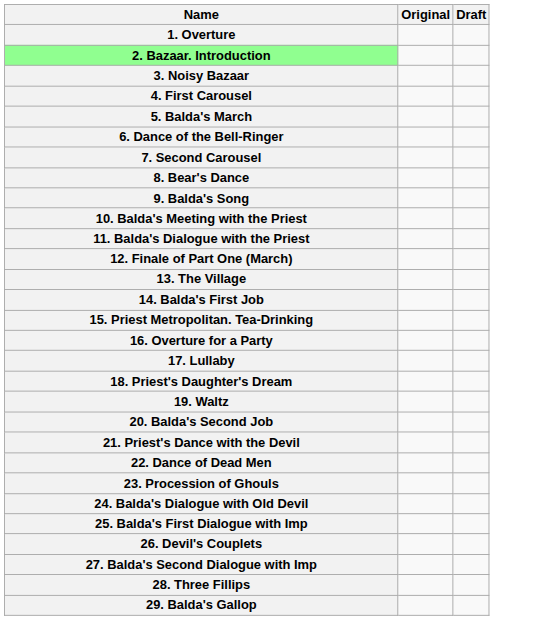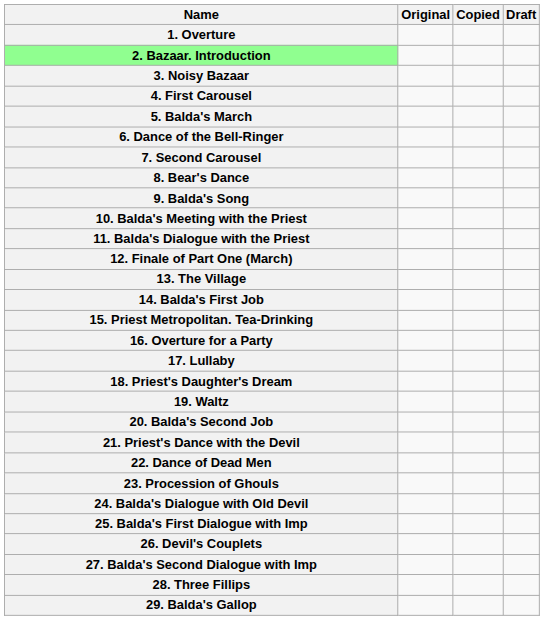 <table class="wikitable sortable" style="font-size: 85%; text-align: center; width: auto;">
 <tr>
 <th style="width:30em">Name</th>
 <th>Original</th>
+<th>Copied</th>
 <th>Draft</th>
 </tr>
 <tr>
 <th>1. Overture</th>
+<td></td>
 <td></td>
 <td></td>
 </tr>
 <tr>
 <th style="background: #90FF90" >2. Bazaar. Introduction</th>
 <td></td>
 <td></td>
+<td></td>
 </tr>
 <tr>
 <th>3. Noisy Bazaar</th>
+<td></td>
 <td></td>
 <td></td>
 </tr>
 <tr>
 <th>4. First Carousel</th>
 <td></td>
 <td></td>
+<td></td>
 </tr>
 <tr>
 <th>5. Balda's March</th>
+<td></td>
 <td></td>
 <td></td>
 </tr>
 <tr>
 <th>6. Dance of the Bell-Ringer</th>
 <td></td>
 <td></td>
+<td></td>
 </tr>
 <tr>
 <th>7. Second Carousel</th>
+<td></td>
 <td></td>
 <td></td>
 </tr>
 <tr>
 <th>8. Bear's Dance</th>
 <td></td>
 <td></td>
+<td></td>
 </tr>
 <tr>
 <th>9. Balda's Song</th>
+<td></td>
 <td></td>
 <td></td>
 </tr>
 <tr>
 <th>10. Balda's Meeting with the Priest</th>
 <td></td>
 <td></td>
+<td></td>
 </tr>
 <tr>
 <th>11. Balda's Dialogue with the Priest</th>
+<td></td>
 <td></td>
 <td></td>
 </tr>
 <tr>
 <th>12. Finale of Part One (March)</th>
 <td></td>
 <td></td>
+<td></td>
 </tr>
 <tr>
 <th>13. The Village</th>
+<td></td>
 <td></td>
 <td></td>
 </tr>
 <tr>
 <th>14. Balda's First Job</th>
 <td></td>
 <td></td>
+<td></td>
 </tr>
 <tr>
 <th>15. Priest Metropolitan. Tea-Drinking</th>
+<td></td>
 <td></td>
 <td></td>
 </tr>
 <tr>
 <th>16. Overture for a Party</th>
 <td></td>
 <td></td>
+<td></td>
 </tr>
 <tr>
 <th>17. Lullaby</th>
+<td></td>
 <td></td>
 <td></td>
 </tr>
 <tr>
 <th>18. Priest's Daughter's Dream</th>
 <td></td>
 <td></td>
+<td></td>
 </tr>
 <tr>
 <th>19. Waltz</th>
+<td></td>
 <td></td>
 <td></td>
 </tr>
 <tr>
 <th>20. Balda's Second Job</th>
 <td></td>
 <td></td>
+<td></td>
 </tr>
 <tr>
 <th>21. Priest's Dance with the Devil</th>
+<td></td>
 <td></td>
 <td></td>
 </tr>
 <tr>
 <th>22. Dance of Dead Men</th>
 <td></td>
 <td></td>
+<td></td>
 </tr>
 <tr>
 <th>23. Procession of Ghouls</th>
+<td></td>
 <td></td>
 <td></td>
 </tr>
 <tr>
 <th>24. Balda's Dialogue with Old Devil</th>
 <td></td>
 <td></td>
+<td></td>
 </tr>
 <tr>
 <th>25. Balda's First Dialogue with Imp</th>
+<td></td>
 <td></td>
 <td></td>
 </tr>
 <tr>
 <th>26. Devil's Couplets</th>
 <td></td>
 <td></td>
+<td></td>
 </tr>
 <tr>
 <th>27. Balda's Second Dialogue with Imp</th>
+<td></td>
 <td></td>
 <td></td>
 </tr>
 <tr>
 <th>28. Three Fillips</th>
 <td></td>
 <td></td>
+<td></td>
 </tr>
 <tr>
 <th>29. Balda's Gallop</th>
 <td></td>
 <td></td>
+<td></td>
 </tr>
 </table>
